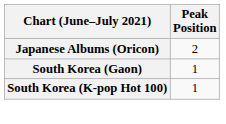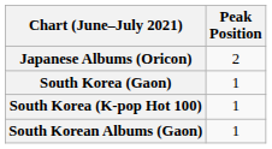 <table class="wikitable sortable plainrowheaders" style="text-align:center">
 <tr>
 <th scope="col">Chart (June–July 2021)</th>
 <th scope="col">Peak<br>Position</th>
 </tr>
 <tr>
 <th scope="row">Japanese Albums (Oricon)</th>
 <td>2</td>
 </tr>
 <tr>
 <th scope="row">South Korea (Gaon)</th>
 <td>1</td>
 </tr>
 <tr>
 <th scope="row">South Korea (K-pop Hot 100)</th>
 <td>1</td>
 </tr>
+<tr>
+<th scope="row">South Korean Albums (Gaon)</th>
+<td>1</td>
+</tr>
 </table>
